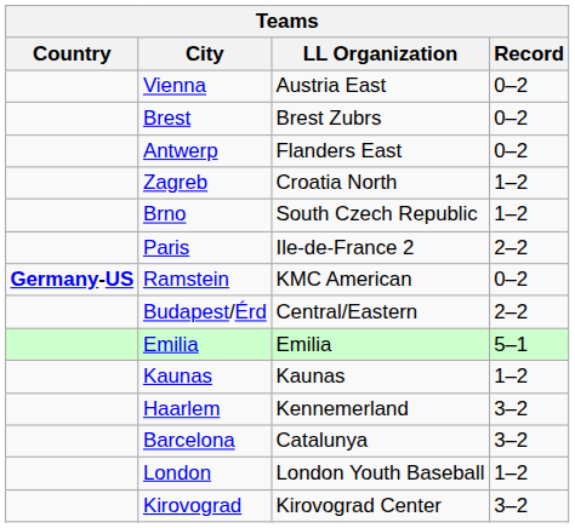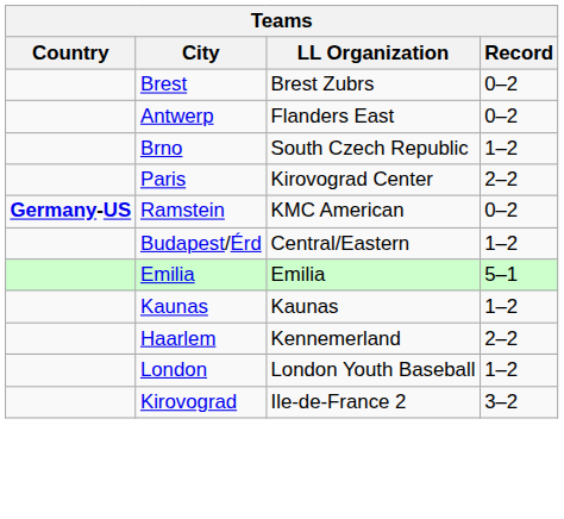 <table class="wikitable">
 <tr>
 <th colspan="4">Teams</th>
 </tr>
 <tr>
 <th>Country</th>
 <th>City</th>
 <th>LL Organization</th>
 <th>Record</th>
-</tr>
-<tr>
-<td><strong></strong></td>
-<td><a href='#'>Vienna</a></td>
-<td>Austria East</td>
-<td>0–2</td>
 </tr>
 <tr>
 <td><strong></strong></td>
 <td><a href='#'>Brest</a></td>
 <td>Brest Zubrs</td>
 <td>0–2</td>
 </tr>
 <tr>
 <td><strong></strong></td>
 <td><a href='#'>Antwerp</a></td>
 <td>Flanders East</td>
 <td>0–2</td>
 </tr>
 <tr>
 <td><strong></strong></td>
-<td><a href='#'>Zagreb</a></td>
-<td>Croatia North</td>
-<td>1–2</td>
-</tr>
-<tr>
-<td><strong></strong></td>
 <td><a href='#'>Brno</a></td>
 <td>South Czech Republic</td>
 <td>1–2</td>
 </tr>
 <tr>
 <td><strong></strong></td>
 <td><a href='#'>Paris</a></td>
-<td>Ile-de-France 2</td>
+<td>Kirovograd Center</td>
 <td>2–2</td>
 </tr>
 <tr>
 <td> <strong><a href='#'>Germany</a>-<a href='#'>US</a></strong></td>
 <td><a href='#'>Ramstein</a></td>
 <td>KMC American</td>
 <td>0–2</td>
 </tr>
 <tr>
 <td><strong></strong></td>
 <td><a href='#'>Budapest</a>/<a href='#'>Érd</a></td>
 <td>Central/Eastern</td>
-<td>2–2</td>
+<td>1–2</td>
 </tr>
 <tr bgcolor="ccffcc">
 <td><strong></strong></td>
 <td><a href='#'>Emilia</a></td>
 <td>Emilia</td>
 <td>5–1</td>
 </tr>
 <tr>
 <td><strong></strong></td>
 <td><a href='#'>Kaunas</a></td>
 <td>Kaunas</td>
 <td>1–2</td>
 </tr>
 <tr>
 <td><strong></strong></td>
 <td><a href='#'>Haarlem</a></td>
 <td>Kennemerland</td>
-<td>3–2</td>
-</tr>
-<tr>
-<td><strong></strong></td>
-<td><a href='#'>Barcelona</a></td>
-<td>Catalunya</td>
-<td>3–2</td>
+<td>2–2</td>
 </tr>
 <tr>
 <td><strong></strong></td>
 <td><a href='#'>London</a></td>
 <td>London Youth Baseball</td>
 <td>1–2</td>
 </tr>
 <tr>
 <td><strong></strong></td>
 <td><a href='#'>Kirovograd</a></td>
-<td>Kirovograd Center</td>
+<td>Ile-de-France 2</td>
 <td>3–2</td>
 </tr>
 </table>
